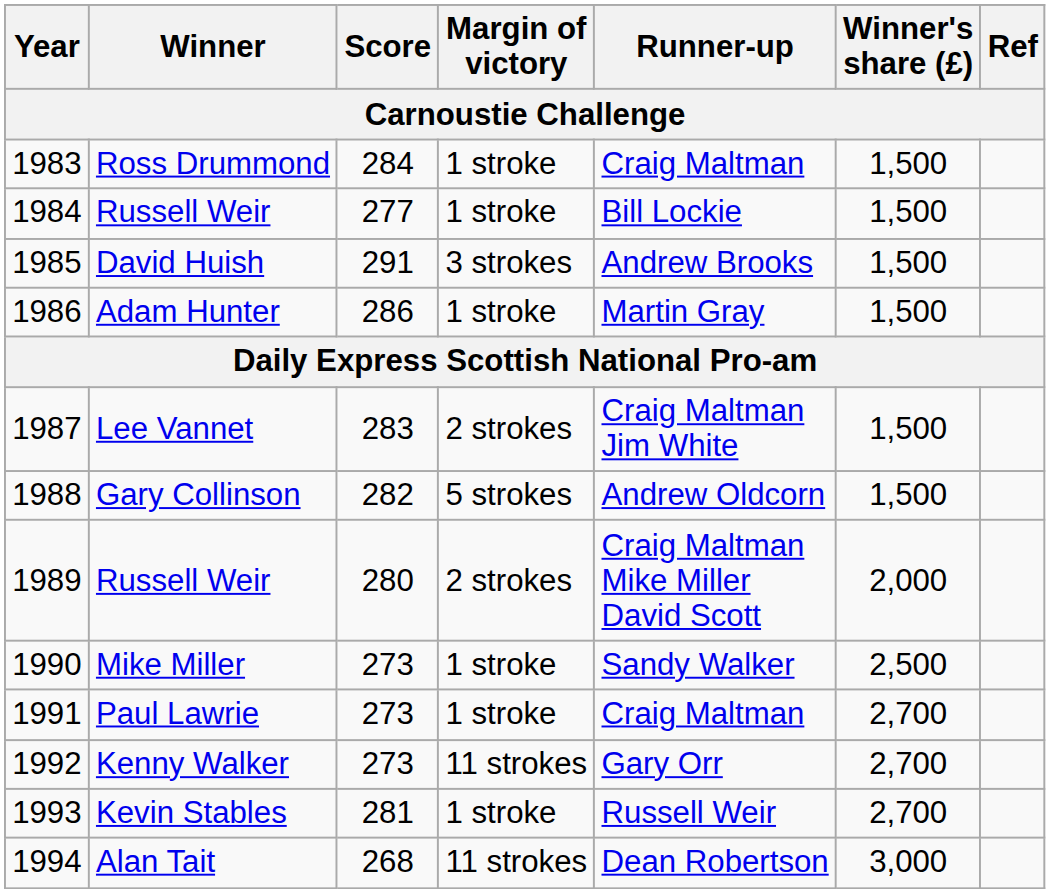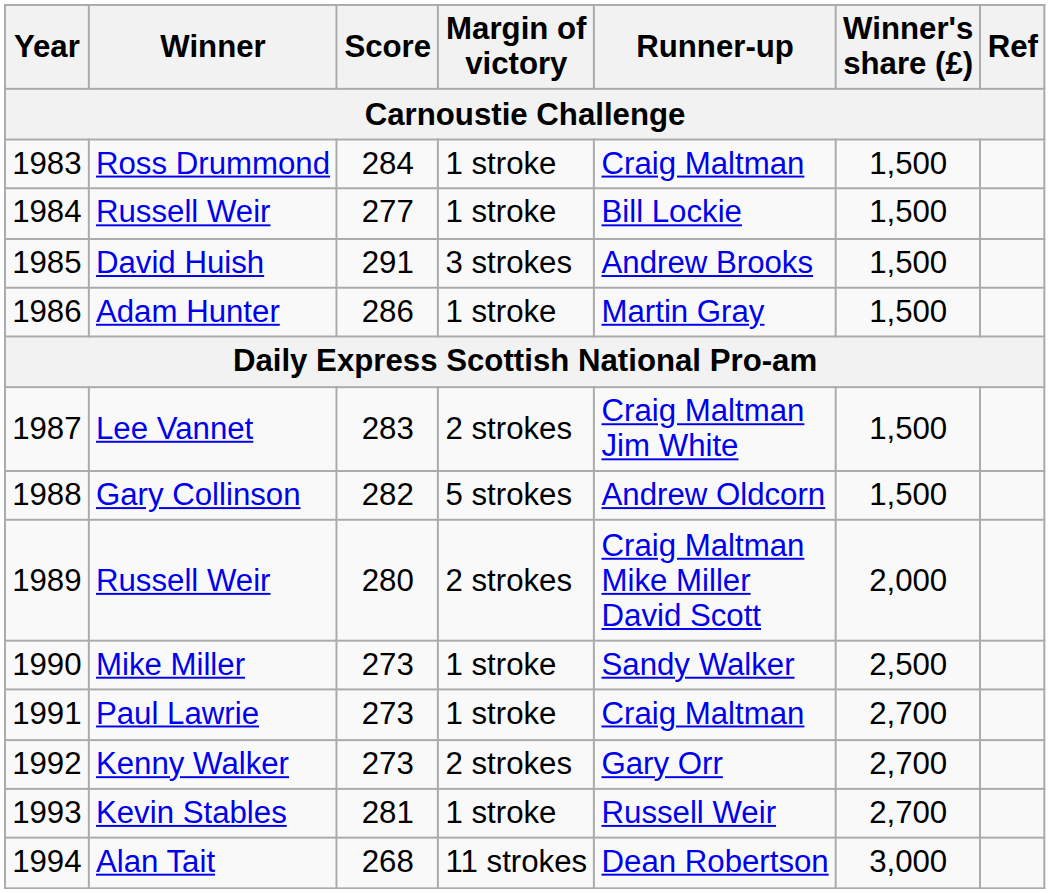 <table class="wikitable">
 <tr>
 <th>Year</th>
 <th>Winner</th>
 <th>Score</th>
 <th>Margin of<br>victory</th>
 <th>Runner-up</th>
 <th>Winner's<br>share (£)</th>
 <th>Ref</th>
 </tr>
 <tr>
 <th colspan=8>Carnoustie Challenge</th>
 </tr>
 <tr>
 <td>1983</td>
 <td> <a href='#'>Ross Drummond</a></td>
 <td align=center>284</td>
 <td>1 stroke</td>
 <td> <a href='#'>Craig Maltman</a></td>
 <td align=center>1,500</td>
 <td></td>
 </tr>
 <tr>
 <td>1984</td>
 <td> <a href='#'>Russell Weir</a></td>
 <td align=center>277</td>
 <td>1 stroke</td>
 <td> <a href='#'>Bill Lockie</a></td>
 <td align=center>1,500</td>
 <td></td>
 </tr>
 <tr>
 <td>1985</td>
 <td> <a href='#'>David Huish</a></td>
 <td align=center>291</td>
 <td>3 strokes</td>
 <td> <a href='#'>Andrew Brooks</a></td>
 <td align=center>1,500</td>
 <td></td>
 </tr>
 <tr>
 <td>1986</td>
 <td> <a href='#'>Adam Hunter</a></td>
 <td align=center>286</td>
 <td>1 stroke</td>
 <td> <a href='#'>Martin Gray</a></td>
 <td align=center>1,500</td>
 <td></td>
 </tr>
 <tr>
 <th colspan=8>Daily Express Scottish National Pro-am</th>
 </tr>
 <tr>
 <td>1987</td>
 <td> <a href='#'>Lee Vannet</a></td>
 <td align=center>283</td>
 <td>2 strokes</td>
 <td> <a href='#'>Craig Maltman</a><br> <a href='#'>Jim White</a></td>
 <td align=center>1,500</td>
 <td></td>
 </tr>
 <tr>
 <td>1988</td>
 <td> <a href='#'>Gary Collinson</a></td>
 <td align=center>282</td>
 <td>5 strokes</td>
 <td> <a href='#'>Andrew Oldcorn</a></td>
 <td align=center>1,500</td>
 <td></td>
 </tr>
 <tr>
 <td>1989</td>
 <td> <a href='#'>Russell Weir</a></td>
 <td align=center>280</td>
 <td>2 strokes</td>
 <td> <a href='#'>Craig Maltman</a><br> <a href='#'>Mike Miller</a><br> <a href='#'>David Scott</a></td>
 <td align=center>2,000</td>
 <td></td>
 </tr>
 <tr>
 <td>1990</td>
 <td> <a href='#'>Mike Miller</a></td>
 <td align=center>273</td>
 <td>1 stroke</td>
 <td> <a href='#'>Sandy Walker</a></td>
 <td align=center>2,500</td>
 <td></td>
 </tr>
 <tr>
 <td>1991</td>
 <td> <a href='#'>Paul Lawrie</a></td>
 <td align=center>273</td>
 <td>1 stroke</td>
 <td> <a href='#'>Craig Maltman</a></td>
 <td align=center>2,700</td>
 <td></td>
 </tr>
 <tr>
 <td>1992</td>
 <td> <a href='#'>Kenny Walker</a></td>
 <td align=center>273</td>
-<td>11 strokes</td>
+<td>2 strokes</td>
 <td> <a href='#'>Gary Orr</a></td>
 <td align=center>2,700</td>
 <td></td>
 </tr>
 <tr>
 <td>1993</td>
 <td> <a href='#'>Kevin Stables</a></td>
 <td align=center>281</td>
 <td>1 stroke</td>
 <td> <a href='#'>Russell Weir</a></td>
 <td align=center>2,700</td>
 <td></td>
 </tr>
 <tr>
 <td>1994</td>
 <td> <a href='#'>Alan Tait</a></td>
 <td align=center>268</td>
 <td>11 strokes</td>
 <td> <a href='#'>Dean Robertson</a></td>
 <td align=center>3,000</td>
 <td></td>
 </tr>
 </table>
